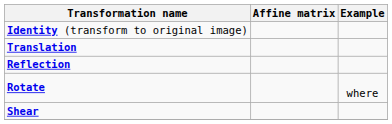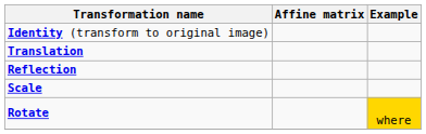 <table class="wikitable">
 <tr>
 <th>Transformation name</th>
 <th>Affine matrix</th>
 <th>Example</th>
 </tr>
 <tr>
 <td><strong><a href='#'>Identity</a></strong> (transform to original image)</td>
 <td align="center"></td>
 <td align="center"> </td>
 </tr>
 <tr>
 <td><strong><a href='#'>Translation</a></strong></td>
 <td align="center"></td>
 <td align="right"> </td>
 </tr>
 <tr>
 <td><strong><a href='#'>Reflection</a></strong></td>
 <td align="center"></td>
 <td align="center"></td>
 </tr>
 <tr>
+<td><strong><a href='#'>Scale</a></strong></td>
+<td align="center"></td>
+<td></td>
+</tr>
+<tr>
 <td><strong><a href='#'>Rotate</a></strong></td>
 <td align="center"></td>
-<td align="center"> <br> where </td>
-</tr>
-<tr>
-<td><strong><a href='#'>Shear</a></strong></td>
-<td align="center"></td>
-<td align="center"></td>
+<td align="center" style="background: gold;"> <br> where </td>
 </tr>
 <tr>
 </tr>
 </table>
